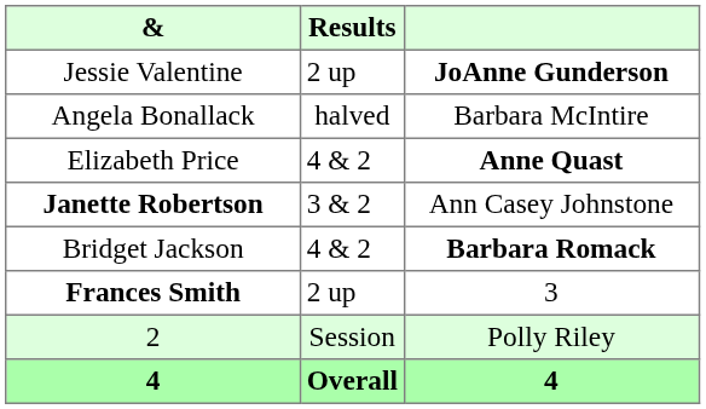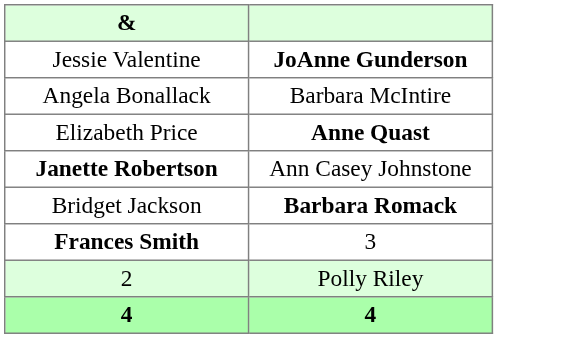 <table border="1" cellpadding="3" style="border-collapse: collapse; text-align:center;">
 <tr style="background:#ddffdd;">
 <th width=160> & </th>
-<th>Results</th>
 <th width=160></th>
 </tr>
 <tr>
 <td>Jessie Valentine</td>
-<td align=left> 2 up</td>
 <td><strong>JoAnne Gunderson</strong></td>
 </tr>
 <tr>
 <td>Angela Bonallack</td>
-<td>halved</td>
 <td>Barbara McIntire</td>
 </tr>
 <tr>
 <td>Elizabeth Price</td>
-<td align=left> 4 & 2</td>
 <td><strong>Anne Quast</strong></td>
 </tr>
 <tr>
 <td><strong>Janette Robertson</strong></td>
-<td align=left> 3 & 2</td>
 <td>Ann Casey Johnstone</td>
 </tr>
 <tr>
 <td>Bridget Jackson</td>
-<td align=left> 4 & 2</td>
 <td><strong>Barbara Romack</strong></td>
 </tr>
 <tr>
 <td><strong>Frances Smith</strong></td>
-<td align=left> 2 up</td>
 <td>3</td>
 </tr>
 <tr style="background:#ddffdd;">
 <td>2</td>
-<td>Session</td>
 <td>Polly Riley</td>
 </tr>
 <tr style="background:#aaffaa;">
 <th>4</th>
-<th>Overall</th>
 <th>4</th>
 </tr>
 </table>
